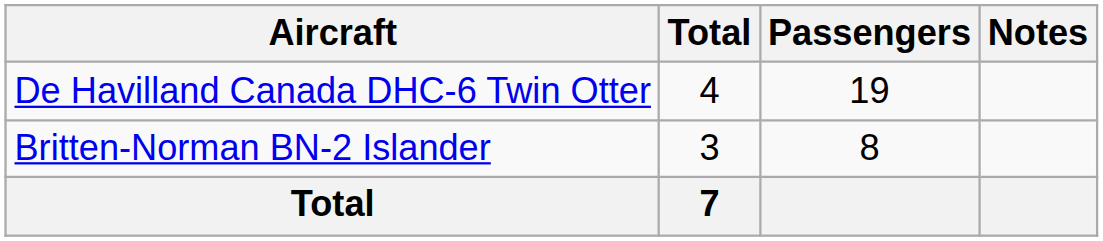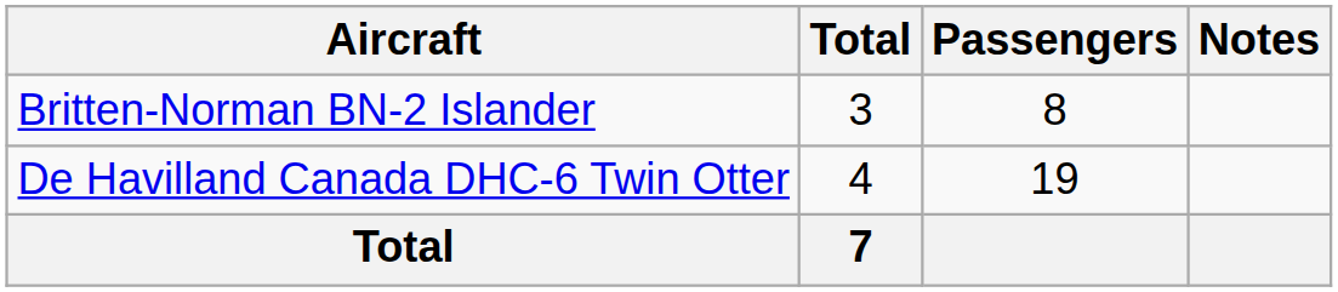 <table class="wikitable" style="margin:1em auto; border-collapse:collapse">
 <tr>
 <th>Aircraft</th>
 <th>Total</th>
 <th>Passengers</th>
 <th>Notes</th>
 </tr>
 <tr>
+<td><a href='#'>Britten-Norman BN-2 Islander</a></td>
+<td align=center>3</td>
+<td align=center>8</td>
+<td></td>
+</tr>
+<tr>
 <td><a href='#'>De Havilland Canada DHC-6 Twin Otter</a></td>
 <td align=center>4</td>
 <td align=center>19</td>
-<td></td>
-</tr>
-<tr>
-<td><a href='#'>Britten-Norman BN-2 Islander</a></td>
-<td align=center>3</td>
-<td align=center>8</td>
 <td></td>
 </tr>
 <tr>
 <th>Total</th>
 <th>7</th>
 <th></th>
 <th></th>
 </tr>
 </table>
